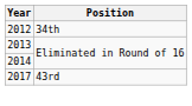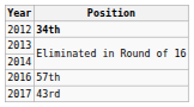 <table class="wikitable">
 <tr>
 <th>Year</th>
 <th>Position</th>
 </tr>
 <tr>
 <td>2012</td>
-<td>34th</td>
+<td><strong>34th</strong></td>
 </tr>
 <tr>
 <td>2013</td>
 <td rowspan="2">Eliminated in Round of 16</td>
 </tr>
 <tr>
 <td>2014</td>
 </tr>
 <tr>
+<td>2016</td>
+<td>57th</td>
+</tr>
+<tr>
 <td>2017</td>
 <td>43rd</td>
 </tr>
 </table>
